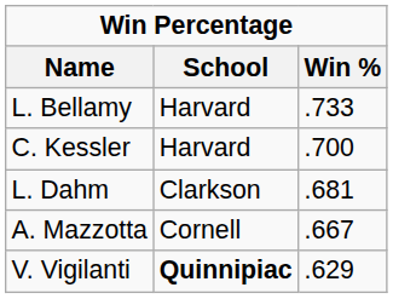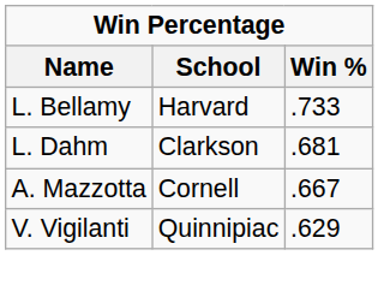 <table class="wikitable">
 <tr>
 <td colspan=3 style="text-align:center;"><strong>Win Percentage</strong></td>
 </tr>
 <tr>
 <th>Name</th>
 <th>School</th>
 <th>Win %</th>
 </tr>
 <tr>
 <td>L. Bellamy</td>
 <td>Harvard</td>
 <td>.733</td>
 </tr>
 <tr>
-<td>C. Kessler</td>
-<td>Harvard</td>
-<td>.700</td>
-</tr>
-<tr>
 <td>L. Dahm</td>
 <td>Clarkson</td>
 <td>.681</td>
 </tr>
 <tr>
 <td>A. Mazzotta</td>
 <td>Cornell</td>
 <td>.667</td>
 </tr>
 <tr>
 <td>V. Vigilanti</td>
-<td><strong>Quinnipiac</strong></td>
+<td>Quinnipiac</td>
 <td>.629</td>
 </tr>
 </table>
